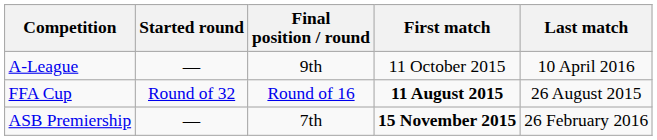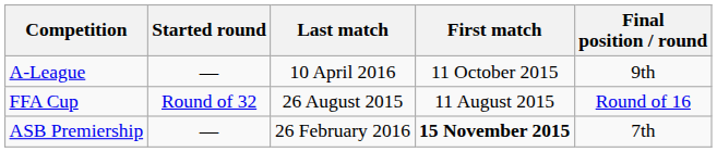 <table class="wikitable">
 <tr>
 <th>Competition</th>
 <th>Started round</th>
+<th>Last match</th>
+<th>First match</th>
 <th>Final <br>position / round</th>
-<th>First match</th>
-<th>Last match</th>
 </tr>
 <tr style="text-align: center">
 <td align=left><a href='#'>A-League</a></td>
 <td>—</td>
+<td>10 April 2016</td>
+<td>11 October 2015</td>
 <td>9th</td>
-<td>11 October 2015</td>
-<td>10 April 2016</td>
 </tr>
 <tr style="text-align: center">
 <td align=left><a href='#'>FFA Cup</a></td>
 <td><a href='#'>Round of 32</a></td>
+<td>26 August 2015</td>
+<td>11 August 2015</td>
 <td><a href='#'>Round of 16</a></td>
-<td><strong>11 August 2015</strong></td>
-<td>26 August 2015</td>
 </tr>
 <tr style="text-align: center">
 <td align=left><a href='#'>ASB Premiership</a></td>
 <td>—</td>
+<td>26 February 2016</td>
+<td><strong>15 November 2015</strong></td>
 <td>7th</td>
-<td><strong>15 November 2015</strong></td>
-<td>26 February 2016</td>
 </tr>
 </table>
